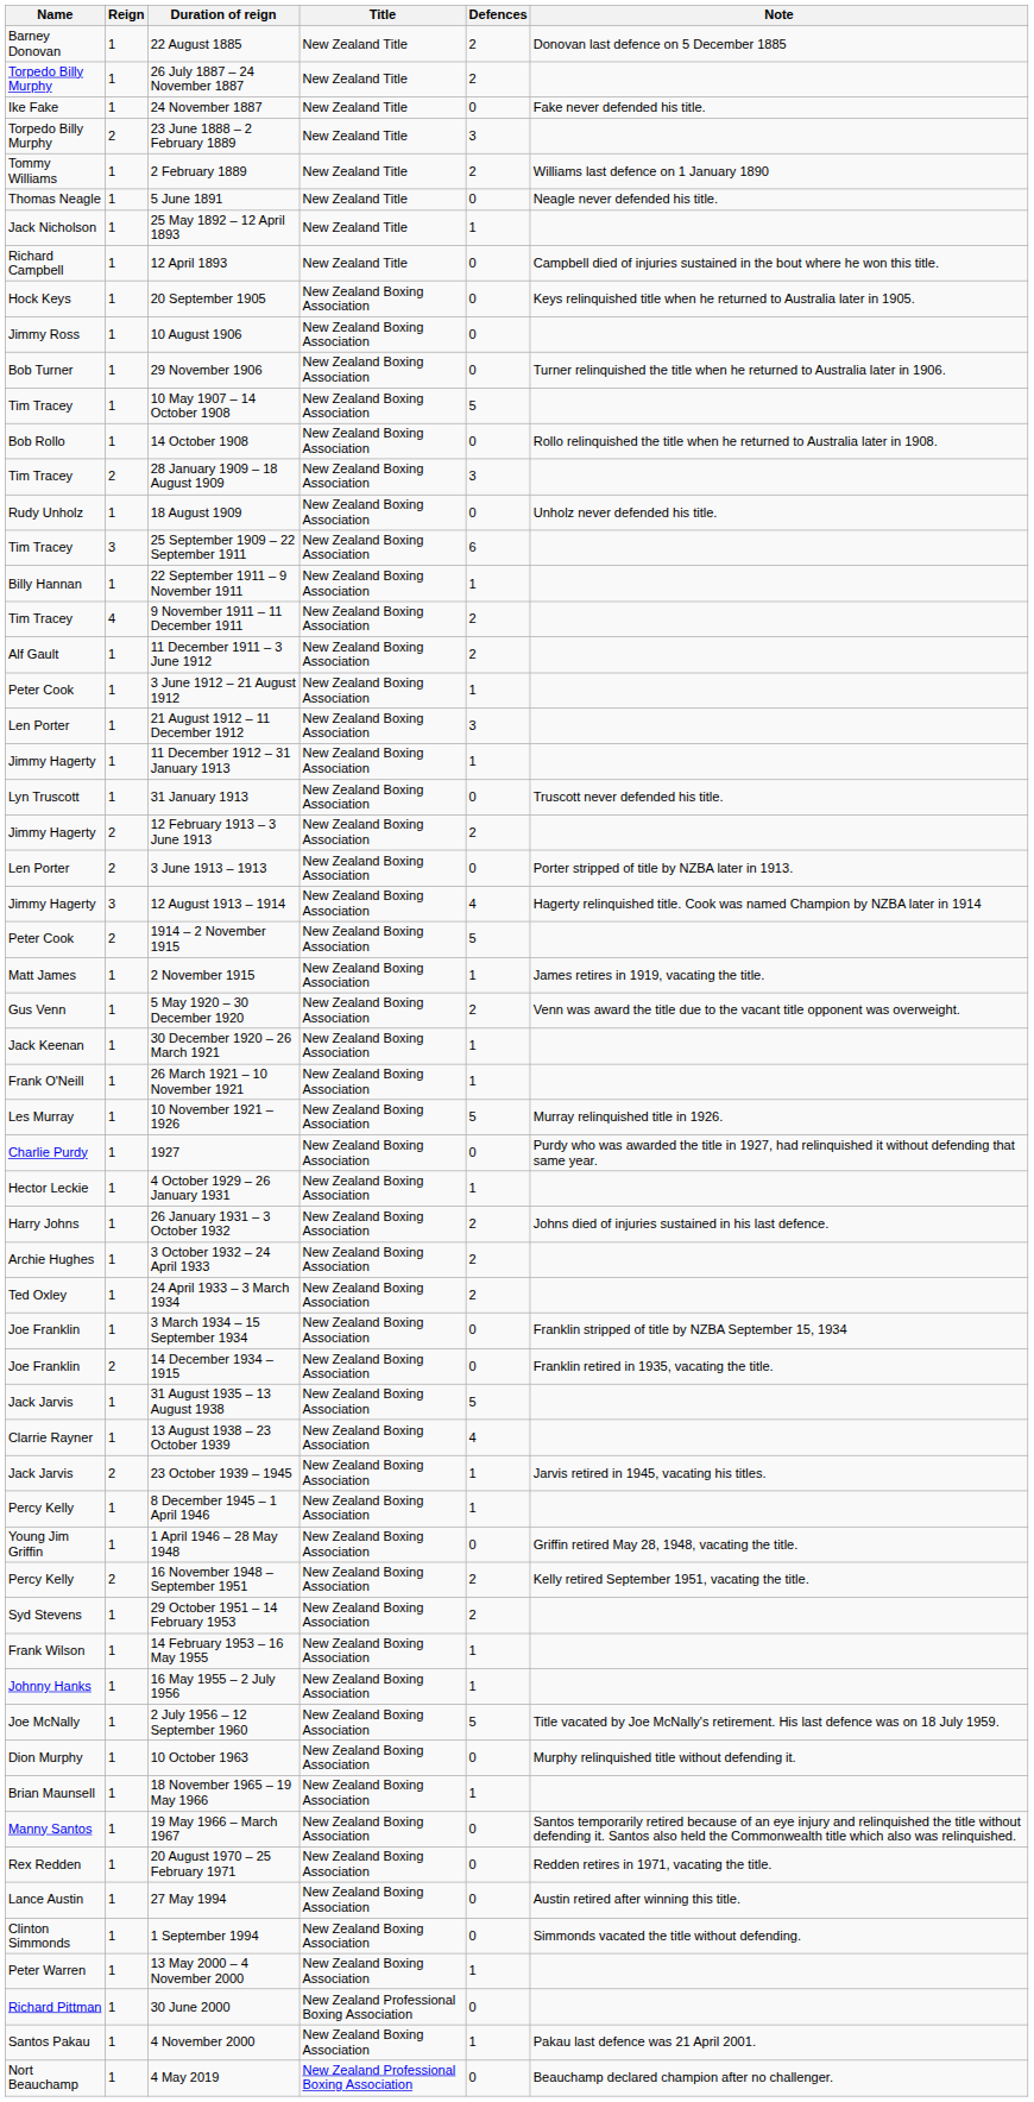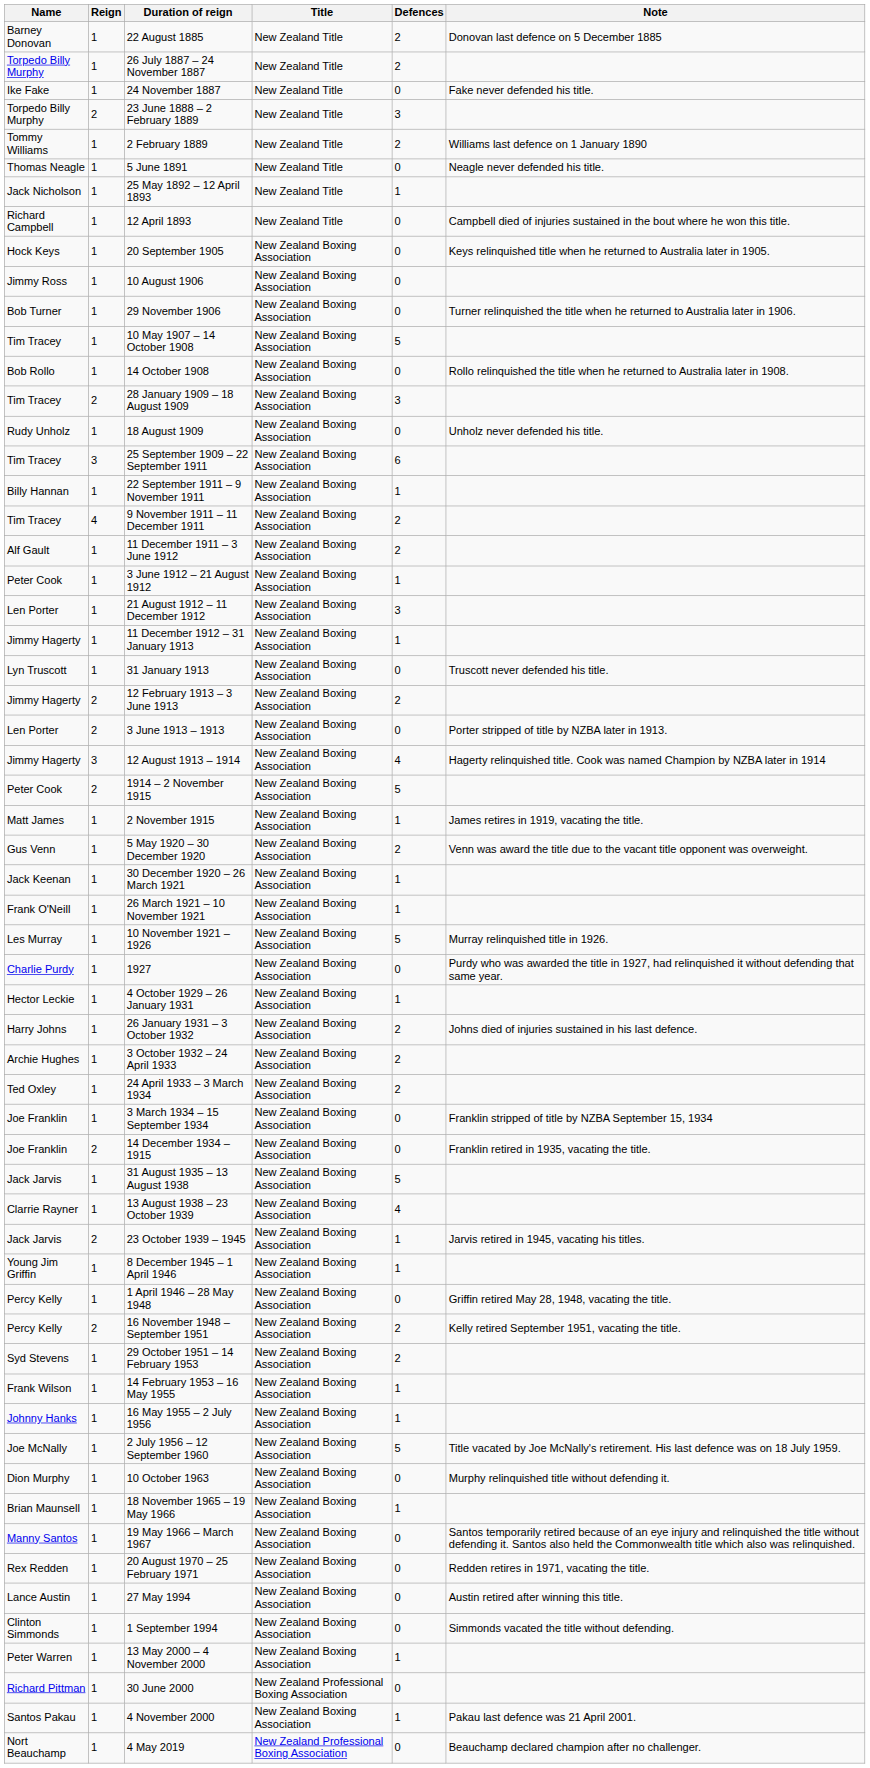 <table class="wikitable">
 <tr>
 <th>Name</th>
 <th>Reign</th>
 <th>Duration of reign</th>
 <th>Title</th>
 <th>Defences</th>
 <th>Note</th>
 </tr>
 <tr>
 <td>Barney Donovan</td>
 <td>1</td>
 <td>22 August 1885</td>
 <td>New Zealand Title</td>
 <td>2</td>
 <td>Donovan last defence on 5 December 1885</td>
 </tr>
 <tr>
 <td><a href='#'>Torpedo Billy Murphy</a></td>
 <td>1</td>
 <td>26 July 1887 – 24 November 1887</td>
 <td>New Zealand Title</td>
 <td>2</td>
 <td></td>
 </tr>
 <tr>
 <td>Ike Fake</td>
 <td>1</td>
 <td>24 November 1887</td>
 <td>New Zealand Title</td>
 <td>0</td>
 <td>Fake never defended his title.</td>
 </tr>
 <tr>
 <td>Torpedo Billy Murphy</td>
 <td>2</td>
 <td>23 June 1888 – 2 February 1889</td>
 <td>New Zealand Title</td>
 <td>3</td>
 <td></td>
 </tr>
 <tr>
 <td>Tommy Williams</td>
 <td>1</td>
 <td>2 February 1889</td>
 <td>New Zealand Title</td>
 <td>2</td>
 <td>Williams last defence on 1 January 1890</td>
 </tr>
 <tr>
 <td>Thomas Neagle</td>
 <td>1</td>
 <td>5 June 1891</td>
 <td>New Zealand Title</td>
 <td>0</td>
 <td>Neagle never defended his title.</td>
 </tr>
 <tr>
 <td>Jack Nicholson</td>
 <td>1</td>
 <td>25 May 1892 – 12 April 1893</td>
 <td>New Zealand Title</td>
 <td>1</td>
 <td></td>
 </tr>
 <tr>
 <td>Richard Campbell</td>
 <td>1</td>
 <td>12 April 1893</td>
 <td>New Zealand Title</td>
 <td>0</td>
 <td>Campbell died of injuries sustained in the bout where he won this title.</td>
 </tr>
 <tr>
 <td>Hock Keys</td>
 <td>1</td>
 <td>20 September 1905</td>
 <td>New Zealand Boxing Association</td>
 <td>0</td>
 <td>Keys relinquished title when he returned to Australia later in 1905.</td>
 </tr>
 <tr>
 <td>Jimmy Ross</td>
 <td>1</td>
 <td>10 August 1906</td>
 <td>New Zealand Boxing Association</td>
 <td>0</td>
 <td></td>
 </tr>
 <tr>
 <td>Bob Turner</td>
 <td>1</td>
 <td>29 November 1906</td>
 <td>New Zealand Boxing Association</td>
 <td>0</td>
 <td>Turner relinquished the title when he returned to Australia later in 1906.</td>
 </tr>
 <tr>
 <td>Tim Tracey</td>
 <td>1</td>
 <td>10 May 1907 – 14 October 1908</td>
 <td>New Zealand Boxing Association</td>
 <td>5</td>
 <td></td>
 </tr>
 <tr>
 <td>Bob Rollo</td>
 <td>1</td>
 <td>14 October 1908</td>
 <td>New Zealand Boxing Association</td>
 <td>0</td>
 <td>Rollo relinquished the title when he returned to Australia later in 1908.</td>
 </tr>
 <tr>
 <td>Tim Tracey</td>
 <td>2</td>
 <td>28 January 1909 – 18 August 1909</td>
 <td>New Zealand Boxing Association</td>
 <td>3</td>
 <td></td>
 </tr>
 <tr>
 <td>Rudy Unholz</td>
 <td>1</td>
 <td>18 August 1909</td>
 <td>New Zealand Boxing Association</td>
 <td>0</td>
 <td>Unholz never defended his title.</td>
 </tr>
 <tr>
 <td>Tim Tracey</td>
 <td>3</td>
 <td>25 September 1909 – 22 September 1911</td>
 <td>New Zealand Boxing Association</td>
 <td>6</td>
 <td></td>
 </tr>
 <tr>
 <td>Billy Hannan</td>
 <td>1</td>
 <td>22 September 1911 – 9 November 1911</td>
 <td>New Zealand Boxing Association</td>
 <td>1</td>
 <td></td>
 </tr>
 <tr>
 <td>Tim Tracey</td>
 <td>4</td>
 <td>9 November 1911 – 11 December 1911</td>
 <td>New Zealand Boxing Association</td>
 <td>2</td>
 <td></td>
 </tr>
 <tr>
 <td>Alf Gault</td>
 <td>1</td>
 <td>11 December 1911 – 3 June 1912</td>
 <td>New Zealand Boxing Association</td>
 <td>2</td>
 <td></td>
 </tr>
 <tr>
 <td>Peter Cook</td>
 <td>1</td>
 <td>3 June 1912 – 21 August 1912</td>
 <td>New Zealand Boxing Association</td>
 <td>1</td>
 <td></td>
 </tr>
 <tr>
 <td>Len Porter</td>
 <td>1</td>
 <td>21 August 1912 – 11 December 1912</td>
 <td>New Zealand Boxing Association</td>
 <td>3</td>
 <td></td>
 </tr>
 <tr>
 <td>Jimmy Hagerty</td>
 <td>1</td>
 <td>11 December 1912 – 31 January 1913</td>
 <td>New Zealand Boxing Association</td>
 <td>1</td>
 <td></td>
 </tr>
 <tr>
 <td>Lyn Truscott</td>
 <td>1</td>
 <td>31 January 1913</td>
 <td>New Zealand Boxing Association</td>
 <td>0</td>
 <td>Truscott never defended his title.</td>
 </tr>
 <tr>
 <td>Jimmy Hagerty</td>
 <td>2</td>
 <td>12 February 1913 – 3 June 1913</td>
 <td>New Zealand Boxing Association</td>
 <td>2</td>
 <td></td>
 </tr>
 <tr>
 <td>Len Porter</td>
 <td>2</td>
 <td>3 June 1913 – 1913</td>
 <td>New Zealand Boxing Association</td>
 <td>0</td>
 <td>Porter stripped of title by NZBA later in 1913.</td>
 </tr>
 <tr>
 <td>Jimmy Hagerty</td>
 <td>3</td>
 <td>12 August 1913 – 1914</td>
 <td>New Zealand Boxing Association</td>
 <td>4</td>
 <td>Hagerty relinquished title. Cook was named Champion by NZBA later in 1914</td>
 </tr>
 <tr>
 <td>Peter Cook</td>
 <td>2</td>
 <td>1914 – 2 November 1915</td>
 <td>New Zealand Boxing Association</td>
 <td>5</td>
 <td></td>
 </tr>
 <tr>
 <td>Matt James</td>
 <td>1</td>
 <td>2 November 1915</td>
 <td>New Zealand Boxing Association</td>
 <td>1</td>
 <td>James retires in 1919, vacating the title.</td>
 </tr>
 <tr>
 <td>Gus Venn</td>
 <td>1</td>
 <td>5 May 1920 – 30 December 1920</td>
 <td>New Zealand Boxing Association</td>
 <td>2</td>
 <td>Venn was award the title due to the vacant title opponent was overweight.</td>
 </tr>
 <tr>
 <td>Jack Keenan</td>
 <td>1</td>
 <td>30 December 1920 – 26 March 1921</td>
 <td>New Zealand Boxing Association</td>
 <td>1</td>
 <td></td>
 </tr>
 <tr>
 <td>Frank O'Neill</td>
 <td>1</td>
 <td>26 March 1921 – 10 November 1921</td>
 <td>New Zealand Boxing Association</td>
 <td>1</td>
 <td></td>
 </tr>
 <tr>
 <td>Les Murray</td>
 <td>1</td>
 <td>10 November 1921 – 1926</td>
 <td>New Zealand Boxing Association</td>
 <td>5</td>
 <td>Murray relinquished title in 1926.</td>
 </tr>
 <tr>
 <td><a href='#'>Charlie Purdy</a></td>
 <td>1</td>
 <td>1927</td>
 <td>New Zealand Boxing Association</td>
 <td>0</td>
 <td>Purdy who was awarded the title in 1927, had relinquished it without defending that same year.</td>
 </tr>
 <tr>
 <td>Hector Leckie</td>
 <td>1</td>
 <td>4 October 1929 – 26 January 1931</td>
 <td>New Zealand Boxing Association</td>
 <td>1</td>
 <td></td>
 </tr>
 <tr>
 <td>Harry Johns</td>
 <td>1</td>
 <td>26 January 1931 – 3 October 1932</td>
 <td>New Zealand Boxing Association</td>
 <td>2</td>
 <td>Johns died of injuries sustained in his last defence.</td>
 </tr>
 <tr>
 <td>Archie Hughes</td>
 <td>1</td>
 <td>3 October 1932 – 24 April 1933</td>
 <td>New Zealand Boxing Association</td>
 <td>2</td>
 <td></td>
 </tr>
 <tr>
 <td>Ted Oxley</td>
 <td>1</td>
 <td>24 April 1933 – 3 March 1934</td>
 <td>New Zealand Boxing Association</td>
 <td>2</td>
 <td></td>
 </tr>
 <tr>
 <td>Joe Franklin</td>
 <td>1</td>
 <td>3 March 1934 – 15 September 1934</td>
 <td>New Zealand Boxing Association</td>
 <td>0</td>
 <td>Franklin stripped of title by NZBA September 15, 1934</td>
 </tr>
 <tr>
 <td>Joe Franklin</td>
 <td>2</td>
 <td>14 December 1934 – 1915</td>
 <td>New Zealand Boxing Association</td>
 <td>0</td>
 <td>Franklin retired in 1935, vacating the title.</td>
 </tr>
 <tr>
 <td>Jack Jarvis</td>
 <td>1</td>
 <td>31 August 1935 – 13 August 1938</td>
 <td>New Zealand Boxing Association</td>
 <td>5</td>
 <td></td>
 </tr>
 <tr>
 <td>Clarrie Rayner</td>
 <td>1</td>
 <td>13 August 1938 – 23 October 1939</td>
 <td>New Zealand Boxing Association</td>
 <td>4</td>
 <td></td>
 </tr>
 <tr>
 <td>Jack Jarvis</td>
 <td>2</td>
 <td>23 October 1939 – 1945</td>
 <td>New Zealand Boxing Association</td>
 <td>1</td>
 <td>Jarvis retired in 1945, vacating his titles.</td>
 </tr>
 <tr>
-<td>Percy Kelly</td>
+<td>Young Jim Griffin</td>
 <td>1</td>
 <td>8 December 1945 – 1 April 1946</td>
 <td>New Zealand Boxing Association</td>
 <td>1</td>
 <td></td>
 </tr>
 <tr>
-<td>Young Jim Griffin</td>
+<td>Percy Kelly</td>
 <td>1</td>
 <td>1 April 1946 – 28 May 1948</td>
 <td>New Zealand Boxing Association</td>
 <td>0</td>
 <td>Griffin retired May 28, 1948, vacating the title.</td>
 </tr>
 <tr>
 <td>Percy Kelly</td>
 <td>2</td>
 <td>16 November 1948 – September 1951</td>
 <td>New Zealand Boxing Association</td>
 <td>2</td>
 <td>Kelly retired September 1951, vacating the title.</td>
 </tr>
 <tr>
 <td>Syd Stevens</td>
 <td>1</td>
 <td>29 October 1951 – 14 February 1953</td>
 <td>New Zealand Boxing Association</td>
 <td>2</td>
 <td></td>
 </tr>
 <tr>
 <td>Frank Wilson</td>
 <td>1</td>
 <td>14 February 1953 – 16 May 1955</td>
 <td>New Zealand Boxing Association</td>
 <td>1</td>
 <td></td>
 </tr>
 <tr>
 <td><a href='#'>Johnny Hanks</a></td>
 <td>1</td>
 <td>16 May 1955 – 2 July 1956</td>
 <td>New Zealand Boxing Association</td>
 <td>1</td>
 <td></td>
 </tr>
 <tr>
 <td>Joe McNally</td>
 <td>1</td>
 <td>2 July 1956 – 12 September 1960</td>
 <td>New Zealand Boxing Association</td>
 <td>5</td>
 <td>Title vacated by Joe McNally's retirement. His last defence was on 18 July 1959.</td>
 </tr>
 <tr>
 <td>Dion Murphy</td>
 <td>1</td>
 <td>10 October 1963</td>
 <td>New Zealand Boxing Association</td>
 <td>0</td>
 <td>Murphy relinquished title without defending it.</td>
 </tr>
 <tr>
 <td>Brian Maunsell</td>
 <td>1</td>
 <td>18 November 1965 – 19 May 1966</td>
 <td>New Zealand Boxing Association</td>
 <td>1</td>
 <td></td>
 </tr>
 <tr>
 <td><a href='#'>Manny Santos</a></td>
 <td>1</td>
 <td>19 May 1966 – March 1967</td>
 <td>New Zealand Boxing Association</td>
 <td>0</td>
 <td>Santos temporarily retired because of an eye injury and relinquished the title without defending it. Santos also held the Commonwealth title which also was relinquished.</td>
 </tr>
 <tr>
 <td>Rex Redden</td>
 <td>1</td>
 <td>20 August 1970 – 25 February 1971</td>
 <td>New Zealand Boxing Association</td>
 <td>0</td>
 <td>Redden retires in 1971, vacating the title.</td>
 </tr>
 <tr>
 <td>Lance Austin</td>
 <td>1</td>
 <td>27 May 1994</td>
 <td>New Zealand Boxing Association</td>
 <td>0</td>
 <td>Austin retired after winning this title.</td>
 </tr>
 <tr>
 <td>Clinton Simmonds</td>
 <td>1</td>
 <td>1 September 1994</td>
 <td>New Zealand Boxing Association</td>
 <td>0</td>
 <td>Simmonds vacated the title without defending.</td>
 </tr>
 <tr>
 <td>Peter Warren</td>
 <td>1</td>
 <td>13 May 2000 – 4 November 2000</td>
 <td>New Zealand Boxing Association</td>
 <td>1</td>
 <td></td>
 </tr>
 <tr>
 <td><a href='#'>Richard Pittman</a></td>
 <td>1</td>
 <td>30 June 2000</td>
 <td>New Zealand Professional Boxing Association</td>
 <td>0</td>
 <td></td>
 </tr>
 <tr>
 <td>Santos Pakau</td>
 <td>1</td>
 <td>4 November 2000</td>
 <td>New Zealand Boxing Association</td>
 <td>1</td>
 <td>Pakau last defence was 21 April 2001.</td>
 </tr>
 <tr>
 <td>Nort Beauchamp</td>
 <td>1</td>
 <td>4 May 2019</td>
 <td><a href='#'>New Zealand Professional Boxing Association</a></td>
 <td>0</td>
 <td>Beauchamp declared champion after no challenger.</td>
 </tr>
 </table>
